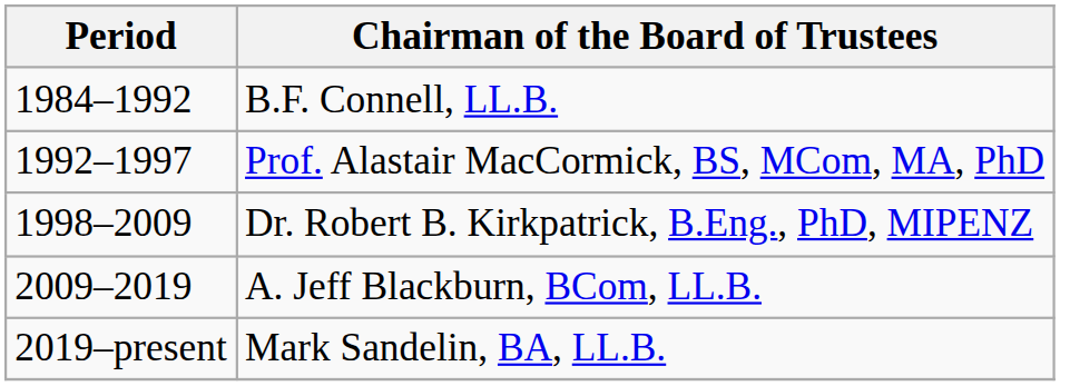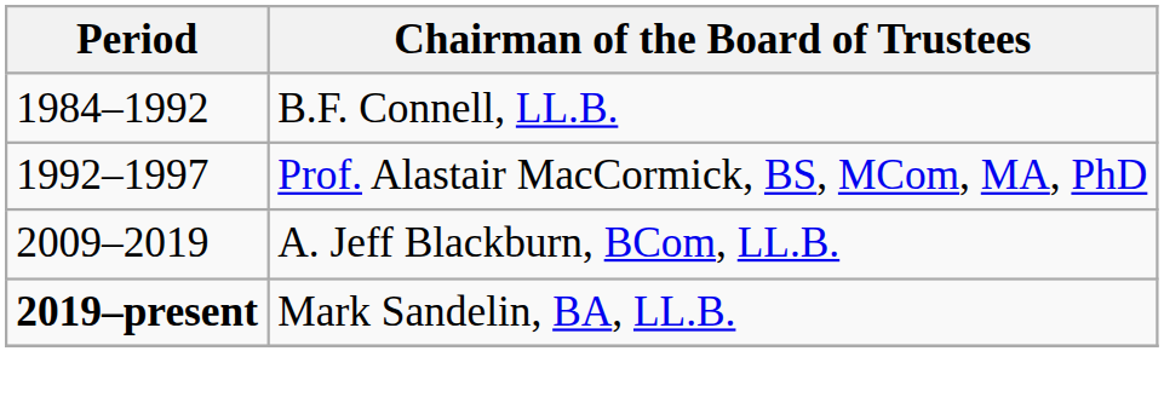 <table class="wikitable">
 <tr>
 <th>Period</th>
 <th>Chairman of the Board of Trustees</th>
 </tr>
 <tr>
 <td>1984–1992</td>
 <td>B.F. Connell, <a href='#'>LL.B.</a></td>
 </tr>
 <tr>
 <td>1992–1997</td>
 <td><a href='#'>Prof.</a> Alastair MacCormick, <a href='#'>BS</a>, <a href='#'>MCom</a>, <a href='#'>MA</a>, <a href='#'>PhD</a></td>
 </tr>
 <tr>
-<td>1998–2009</td>
-<td>Dr. Robert B. Kirkpatrick, <a href='#'>B.Eng.</a>, <a href='#'>PhD</a>, <a href='#'>MIPENZ</a></td>
-</tr>
-<tr>
 <td>2009–2019</td>
 <td>A. Jeff Blackburn, <a href='#'>BCom</a>, <a href='#'>LL.B.</a></td>
 </tr>
 <tr>
-<td>2019–present</td>
+<td><strong>2019–present</strong></td>
 <td>Mark Sandelin, <a href='#'>BA</a>, <a href='#'>LL.B.</a></td>
 </tr>
 <tr>
 </tr>
 </table>
